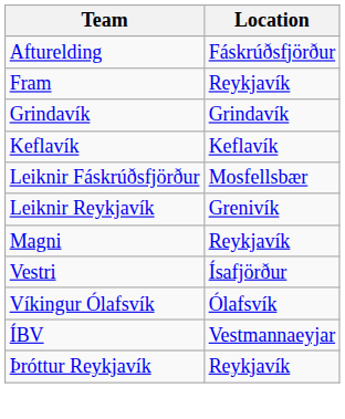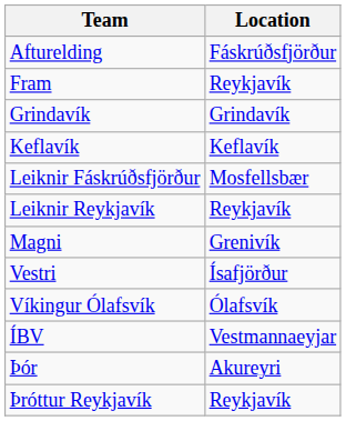 <table class="wikitable sortable">
 <tr>
 <th>Team</th>
 <th>Location</th>
 </tr>
 <tr>
 <td><a href='#'>Afturelding</a></td>
 <td><a href='#'>Fáskrúðsfjörður</a></td>
 </tr>
 <tr>
 <td><a href='#'>Fram</a></td>
 <td><a href='#'>Reykjavík</a></td>
 </tr>
 <tr>
 <td><a href='#'>Grindavík</a></td>
 <td><a href='#'>Grindavík</a></td>
 </tr>
 <tr>
 <td><a href='#'>Keflavík</a></td>
 <td><a href='#'>Keflavík</a></td>
 </tr>
 <tr>
 <td><a href='#'>Leiknir Fáskrúðsfjörður</a></td>
 <td><a href='#'>Mosfellsbær</a></td>
 </tr>
 <tr>
 <td><a href='#'>Leiknir Reykjavík</a></td>
-<td><a href='#'>Grenivík</a></td>
+<td><a href='#'>Reykjavík</a></td>
 </tr>
 <tr>
 <td><a href='#'>Magni</a></td>
-<td><a href='#'>Reykjavík</a></td>
+<td><a href='#'>Grenivík</a></td>
 </tr>
 <tr>
 <td><a href='#'>Vestri</a></td>
 <td><a href='#'>Ísafjörður</a></td>
 </tr>
 <tr>
 <td><a href='#'>Víkingur Ólafsvík</a></td>
 <td><a href='#'>Ólafsvík</a></td>
 </tr>
 <tr>
 <td><a href='#'>ÍBV</a></td>
 <td><a href='#'>Vestmannaeyjar</a></td>
 </tr>
 <tr>
+<td><a href='#'>Þór</a></td>
+<td><a href='#'>Akureyri</a></td>
+</tr>
+<tr>
 <td><a href='#'>Þróttur Reykjavík</a></td>
 <td><a href='#'>Reykjavík</a></td>
 </tr>
 </table>
